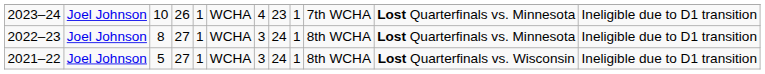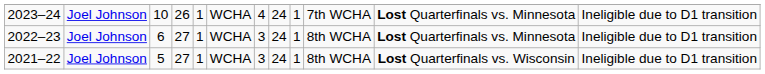 <table class="wikitable">
 <tr>
 </tr>
 <tr style="text-align:center;">
 <td>2023–24</td>
 <td><a href='#'>Joel Johnson</a></td>
 <td>10</td>
 <td>26</td>
 <td>1</td>
 <td>WCHA</td>
 <td>4</td>
-<td>23</td>
+<td>24</td>
 <td>1</td>
 <td>7th WCHA</td>
 <td><strong>Lost</strong> Quarterfinals vs. Minnesota </td>
 <td>Ineligible due to D1 transition</td>
 </tr>
 <tr style="text-align:center;">
 <td>2022–23</td>
 <td><a href='#'>Joel Johnson</a></td>
-<td>8</td>
+<td>6</td>
 <td>27</td>
 <td>1</td>
 <td>WCHA</td>
 <td>3</td>
 <td>24</td>
 <td>1</td>
 <td>8th WCHA</td>
 <td><strong>Lost</strong> Quarterfinals vs. Minnesota </td>
 <td>Ineligible due to D1 transition</td>
 </tr>
 <tr style="text-align:center;">
 <td>2021–22</td>
 <td><a href='#'>Joel Johnson</a></td>
 <td>5</td>
 <td>27</td>
 <td>1</td>
 <td>WCHA</td>
 <td>3</td>
 <td>24</td>
 <td>1</td>
 <td>8th WCHA</td>
 <td><strong>Lost</strong> Quarterfinals vs. Wisconsin </td>
 <td>Ineligible due to D1 transition</td>
 </tr>
 </table>
